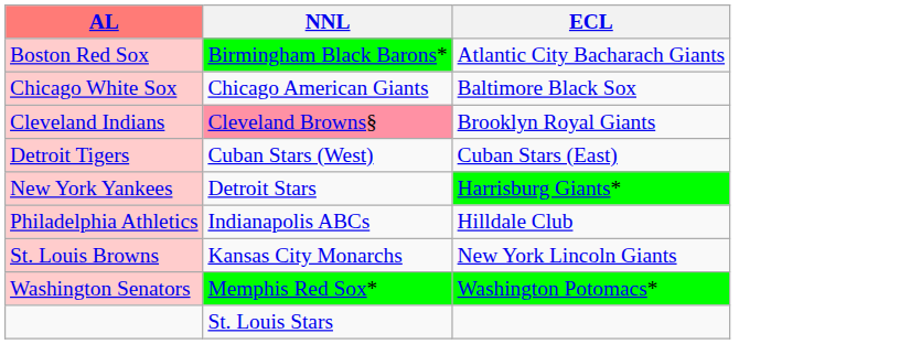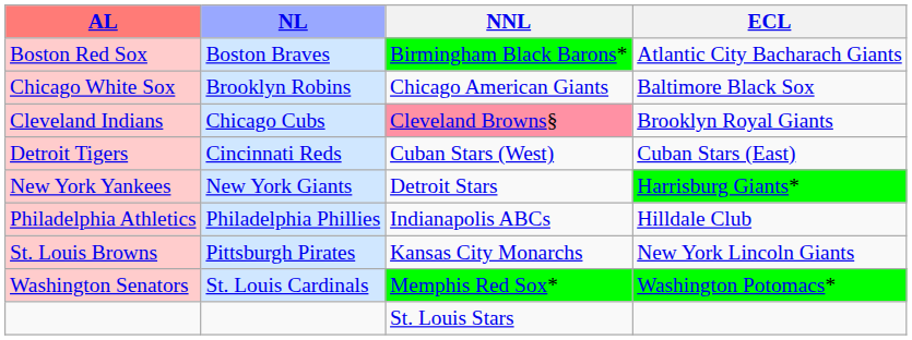 <table class="wikitable" style="font-size:100%;line-height:1.1;">
 <tr>
 <th style="background-color: #FF7B77;"><a href='#'>AL</a></th>
+<th style="background-color: #99A8FF;"><a href='#'>NL</a></th>
 <th><a href='#'>NNL</a></th>
 <th><a href='#'>ECL</a></th>
 </tr>
 <tr>
 <td style="background-color: #FFCCCC;"><a href='#'>Boston Red Sox</a></td>
+<td style="background-color: #D0E7FF;"><a href='#'>Boston Braves</a></td>
 <td style="background-color: #00FF00;"><a href='#'>Birmingham Black Barons</a>*</td>
 <td><a href='#'>Atlantic City Bacharach Giants</a></td>
 </tr>
 <tr>
 <td style="background-color: #FFCCCC;"><a href='#'>Chicago White Sox</a></td>
+<td style="background-color: #D0E7FF;"><a href='#'>Brooklyn Robins</a></td>
 <td><a href='#'>Chicago American Giants</a></td>
 <td><a href='#'>Baltimore Black Sox</a></td>
 </tr>
 <tr>
 <td style="background-color: #FFCCCC;"><a href='#'>Cleveland Indians</a></td>
+<td style="background-color: #D0E7FF;"><a href='#'>Chicago Cubs</a></td>
 <td style="background-color: #FF91A4;"><a href='#'>Cleveland Browns</a>§</td>
 <td><a href='#'>Brooklyn Royal Giants</a></td>
 </tr>
 <tr>
 <td style="background-color: #FFCCCC;"><a href='#'>Detroit Tigers</a></td>
+<td style="background-color: #D0E7FF;"><a href='#'>Cincinnati Reds</a></td>
 <td><a href='#'>Cuban Stars (West)</a></td>
 <td><a href='#'>Cuban Stars (East)</a></td>
 </tr>
 <tr>
 <td style="background-color: #FFCCCC;"><a href='#'>New York Yankees</a></td>
+<td style="background-color: #D0E7FF;"><a href='#'>New York Giants</a></td>
 <td><a href='#'>Detroit Stars</a></td>
 <td style="background-color: #00FF00;"><a href='#'>Harrisburg Giants</a>*</td>
 </tr>
 <tr>
 <td style="background-color: #FFCCCC;"><a href='#'>Philadelphia Athletics</a></td>
+<td style="background-color: #D0E7FF;"><a href='#'>Philadelphia Phillies</a></td>
 <td><a href='#'>Indianapolis ABCs</a></td>
 <td><a href='#'>Hilldale Club</a></td>
 </tr>
 <tr>
 <td style="background-color: #FFCCCC;"><a href='#'>St. Louis Browns</a></td>
+<td style="background-color: #D0E7FF;"><a href='#'>Pittsburgh Pirates</a></td>
 <td><a href='#'>Kansas City Monarchs</a></td>
 <td><a href='#'>New York Lincoln Giants</a></td>
 </tr>
 <tr>
 <td style="background-color: #FFCCCC;"><a href='#'>Washington Senators</a></td>
+<td style="background-color: #D0E7FF;"><a href='#'>St. Louis Cardinals</a></td>
 <td style="background-color: #00FF00;"><a href='#'>Memphis Red Sox</a>*</td>
 <td style="background-color: #00FF00;"><a href='#'>Washington Potomacs</a>*</td>
 </tr>
 <tr>
 <td></td>
+<td></td>
 <td><a href='#'>St. Louis Stars</a></td>
 <td></td>
 </tr>
 </table>
